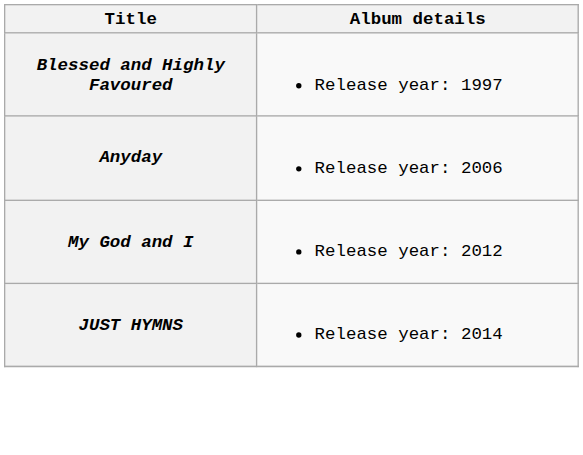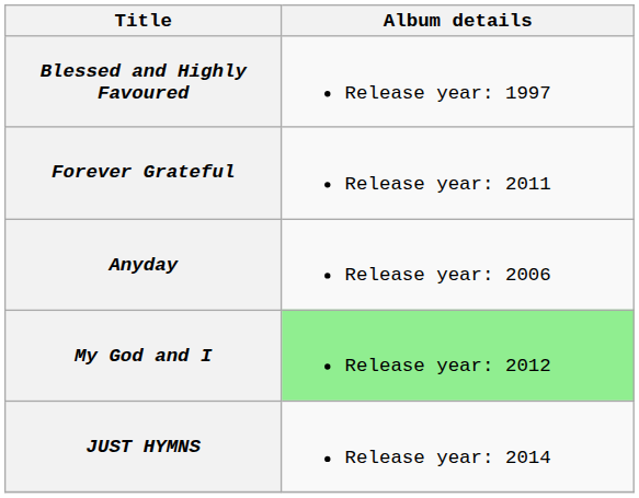 <table class="wikitable plainrowheaders" style="text-align:left;">
 <tr>
 <th rowspan="1" style="width:14em;">Title</th>
 <th rowspan="1" style="width:18em;">Album details</th>
 </tr>
 <tr>
 <th scope="row"><em>Blessed and Highly Favoured</em></th>
 <td><br><ul><li>Release year: 1997</li></ul></td>
 </tr>
 <tr>
+<th scope="row"><em>Forever Grateful</em></th>
+<td><br><ul><li>Release year: 2011</li></ul></td>
+</tr>
+<tr>
 <th scope="row"><em>Anyday</em></th>
 <td><br><ul><li>Release year: 2006</li></ul></td>
 </tr>
 <tr>
 <th scope="row"><em>My God and I</em></th>
-<td><br><ul><li>Release year: 2012</li></ul></td>
+<td style="background: lightgreen;"><br><ul><li>Release year: 2012</li></ul></td>
 </tr>
 <tr>
 <th scope="row"><em>JUST HYMNS</em></th>
 <td><br><ul><li>Release year: 2014</li></ul></td>
 </tr>
 <tr>
 </tr>
 </table>
